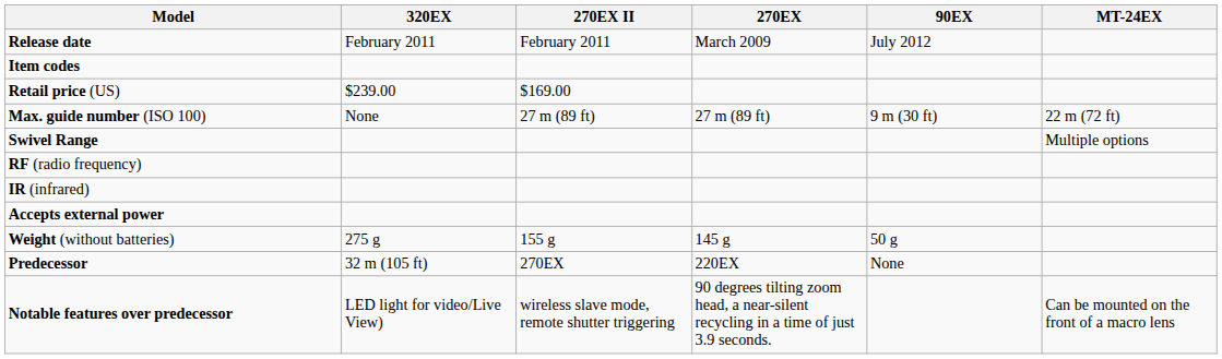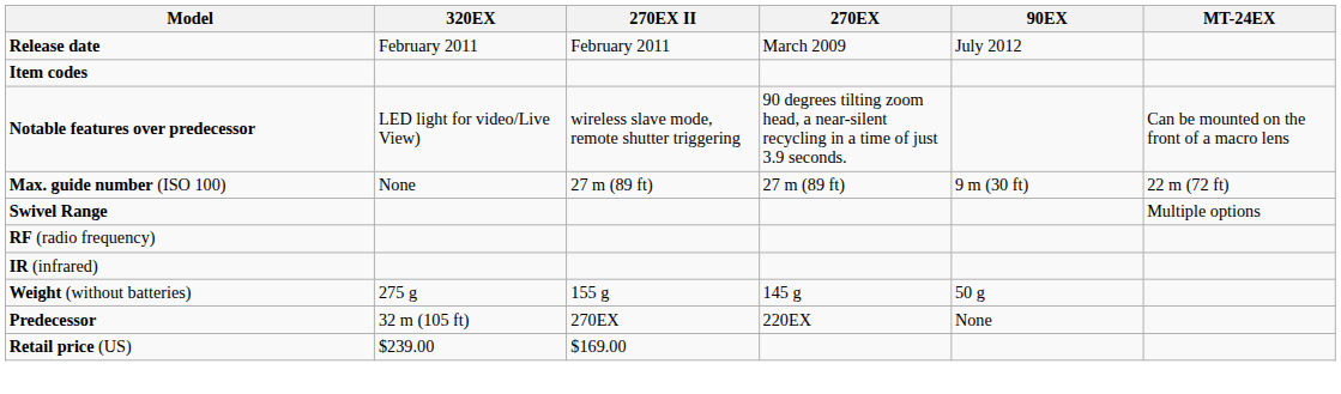 <table class="wikitable collapsible">
 <tr>
 <th style="width:25%;">Model</th>
 <th style="width:13%;">320EX</th>
 <th style="width:13%;">270EX II</th>
 <th style="width:13%;">270EX</th>
 <th style="width:13%;">90EX</th>
 <th style="width:13%;">MT-24EX</th>
 </tr>
 <tr>
 <td><strong>Release date</strong></td>
 <td>February 2011</td>
 <td>February 2011</td>
 <td>March 2009</td>
 <td>July 2012</td>
 <td></td>
 </tr>
 <tr>
 <td><strong>Item codes</strong></td>
 <td></td>
 <td></td>
 <td></td>
 <td></td>
 <td></td>
 </tr>
 <tr>
-<td><strong>Retail price</strong> (US)</td>
-<td>$239.00</td>
-<td>$169.00</td>
+<td><strong>Notable features over predecessor</strong></td>
+<td>LED light for video/Live View)</td>
+<td>wireless slave mode, remote shutter triggering</td>
+<td>90 degrees tilting zoom head, a near-silent recycling in a time of just 3.9 seconds.</td>
 <td></td>
-<td></td>
-<td></td>
+<td>Can be mounted on the front of a macro lens</td>
 </tr>
 <tr>
 <td><strong>Max. guide number</strong> (ISO 100)</td>
 <td>None</td>
 <td>27 m (89 ft)</td>
 <td>27 m (89 ft)</td>
 <td>9 m (30 ft)</td>
 <td>22 m (72 ft)</td>
 </tr>
 <tr>
 <td><strong>Swivel Range</strong></td>
 <td></td>
 <td></td>
 <td></td>
 <td></td>
 <td>Multiple options</td>
 </tr>
 <tr>
 <td><strong>RF</strong> (radio frequency)</td>
 <td></td>
 <td></td>
 <td></td>
 <td></td>
 <td></td>
 </tr>
 <tr>
 <td><strong>IR</strong> (infrared)</td>
 <td></td>
 <td></td>
 <td></td>
 <td></td>
 <td></td>
 </tr>
 <tr>
-<td><strong>Accepts external power</strong></td>
-<td></td>
-<td></td>
-<td></td>
-<td></td>
-<td></td>
-</tr>
-<tr>
 <td><strong>Weight</strong> (without batteries)</td>
 <td>275 g</td>
 <td>155 g</td>
 <td>145 g</td>
 <td>50 g</td>
 <td></td>
 </tr>
 <tr>
 <td><strong>Predecessor</strong></td>
 <td>32 m (105 ft)</td>
 <td>270EX</td>
 <td>220EX</td>
 <td>None</td>
 <td></td>
 </tr>
 <tr>
-<td><strong>Notable features over predecessor</strong></td>
-<td>LED light for video/Live View)</td>
-<td>wireless slave mode, remote shutter triggering</td>
-<td>90 degrees tilting zoom head, a near-silent recycling in a time of just 3.9 seconds.</td>
+<td><strong>Retail price</strong> (US)</td>
+<td>$239.00</td>
+<td>$169.00</td>
 <td></td>
-<td>Can be mounted on the front of a macro lens</td>
+<td></td>
+<td></td>
 </tr>
 </table>
